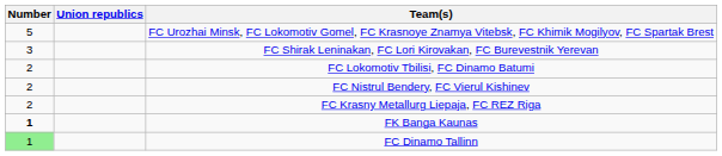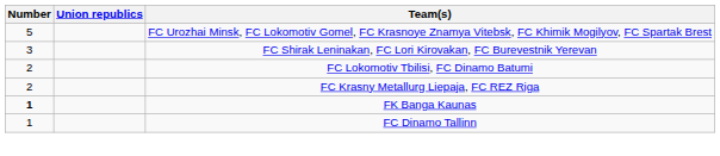 <table class="wikitable" style="text-align:center">
 <tr>
 <th>Number</th>
 <th><a href='#'>Union republics</a></th>
 <th>Team(s)</th>
 </tr>
 <tr>
 <td rowspan="1">5</td>
 <td align="left"></td>
 <td><a href='#'>FC Urozhai Minsk</a>, <a href='#'>FC Lokomotiv Gomel</a>, <a href='#'>FC Krasnoye Znamya Vitebsk</a>, <a href='#'>FC Khimik Mogilyov</a>, <a href='#'>FC Spartak Brest</a></td>
 </tr>
 <tr>
 <td rowspan="1">3</td>
 <td align="left"></td>
 <td><a href='#'>FC Shirak Leninakan</a>, <a href='#'>FC Lori Kirovakan</a>, <a href='#'>FC Burevestnik Yerevan</a></td>
 </tr>
 <tr>
 <td rowspan="1">2</td>
 <td align="left"></td>
 <td><a href='#'>FC Lokomotiv Tbilisi</a>, <a href='#'>FC Dinamo Batumi</a></td>
 </tr>
 <tr>
 <td rowspan="1">2</td>
 <td align="left"></td>
-<td><a href='#'>FC Nistrul Bendery</a>, <a href='#'>FC Vierul Kishinev</a></td>
-</tr>
-<tr>
-<td rowspan="1">2</td>
-<td align="left"></td>
 <td><a href='#'>FC Krasny Metallurg Liepaja</a>, <a href='#'>FC REZ Riga</a></td>
 </tr>
 <tr>
 <td rowspan="1"><strong>1</strong></td>
 <td align="left"></td>
 <td><a href='#'>FK Banga Kaunas</a></td>
 </tr>
 <tr>
-<td rowspan="1" style="background: lightgreen;">1</td>
+<td rowspan="1">1</td>
 <td align="left"></td>
 <td><a href='#'>FC Dinamo Tallinn</a></td>
 </tr>
 </table>
